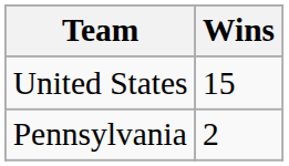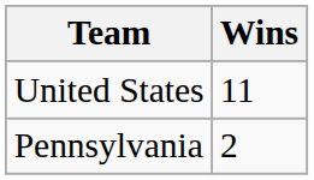 <table class="wikitable">
 <tr>
 <th>Team</th>
 <th>Wins</th>
 </tr>
 <tr>
 <td>United States</td>
-<td>15</td>
+<td>11</td>
 </tr>
 <tr>
 <td>Pennsylvania</td>
 <td>2</td>
 </tr>
 </table>
